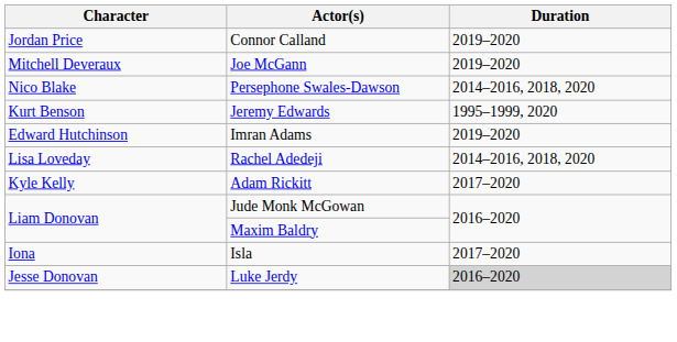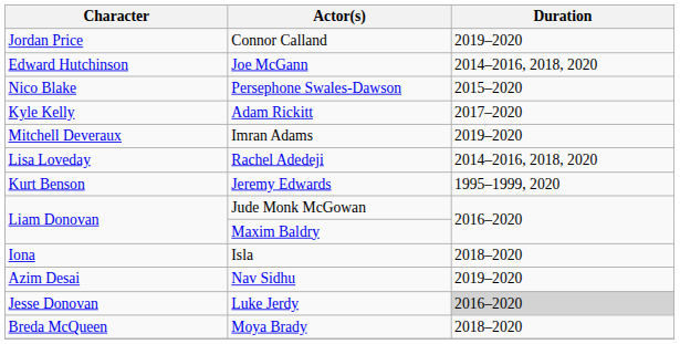 <table class="wikitable sortable sticky-header">
 <tr>
 <th scope="col" style="width:230px;">Character</th>
 <th scope="col" style="width:230px;">Actor(s)</th>
 <th scope="col" style="width:230px;">Duration</th>
 </tr>
 <tr>
 <td><a href='#'>Jordan Price</a></td>
 <td>Connor Calland</td>
 <td>2019–2020</td>
 </tr>
 <tr>
-<td><a href='#'>Mitchell Deveraux</a></td>
+<td><a href='#'>Edward Hutchinson</a></td>
 <td><a href='#'>Joe McGann</a></td>
-<td>2019–2020</td>
+<td>2014–2016, 2018, 2020</td>
 </tr>
 <tr>
 <td><a href='#'>Nico Blake</a></td>
 <td><a href='#'>Persephone Swales-Dawson</a></td>
-<td>2014–2016, 2018, 2020</td>
+<td>2015–2020</td>
 </tr>
 <tr>
-<td><a href='#'>Kurt Benson</a></td>
-<td><a href='#'>Jeremy Edwards</a></td>
-<td>1995–1999, 2020</td>
+<td><a href='#'>Kyle Kelly</a></td>
+<td><a href='#'>Adam Rickitt</a></td>
+<td>2017–2020</td>
 </tr>
 <tr>
-<td><a href='#'>Edward Hutchinson</a></td>
+<td><a href='#'>Mitchell Deveraux</a></td>
 <td>Imran Adams</td>
 <td>2019–2020</td>
 </tr>
 <tr>
 <td><a href='#'>Lisa Loveday</a></td>
 <td><a href='#'>Rachel Adedeji</a></td>
 <td>2014–2016, 2018, 2020</td>
 </tr>
 <tr>
-<td><a href='#'>Kyle Kelly</a></td>
-<td><a href='#'>Adam Rickitt</a></td>
-<td>2017–2020</td>
+<td><a href='#'>Kurt Benson</a></td>
+<td><a href='#'>Jeremy Edwards</a></td>
+<td>1995–1999, 2020</td>
 </tr>
 <tr>
 <td rowspan="2"><a href='#'>Liam Donovan</a></td>
 <td>Jude Monk McGowan</td>
 <td rowspan="2">2016–2020</td>
 </tr>
 <tr>
 <td><a href='#'>Maxim Baldry</a></td>
 </tr>
 <tr>
 <td><a href='#'>Iona</a></td>
 <td>Isla</td>
-<td>2017–2020</td>
+<td>2018–2020</td>
+</tr>
+<tr>
+<td><a href='#'>Azim Desai</a></td>
+<td><a href='#'>Nav Sidhu</a></td>
+<td>2019–2020</td>
 </tr>
 <tr>
 <td><a href='#'>Jesse Donovan</a></td>
 <td><a href='#'>Luke Jerdy</a></td>
 <td style="background: lightgrey;">2016–2020</td>
 </tr>
 <tr>
+<td><a href='#'>Breda McQueen</a></td>
+<td><a href='#'>Moya Brady</a></td>
+<td>2018–2020</td>
+</tr>
+<tr>
 </tr>
 </table>
